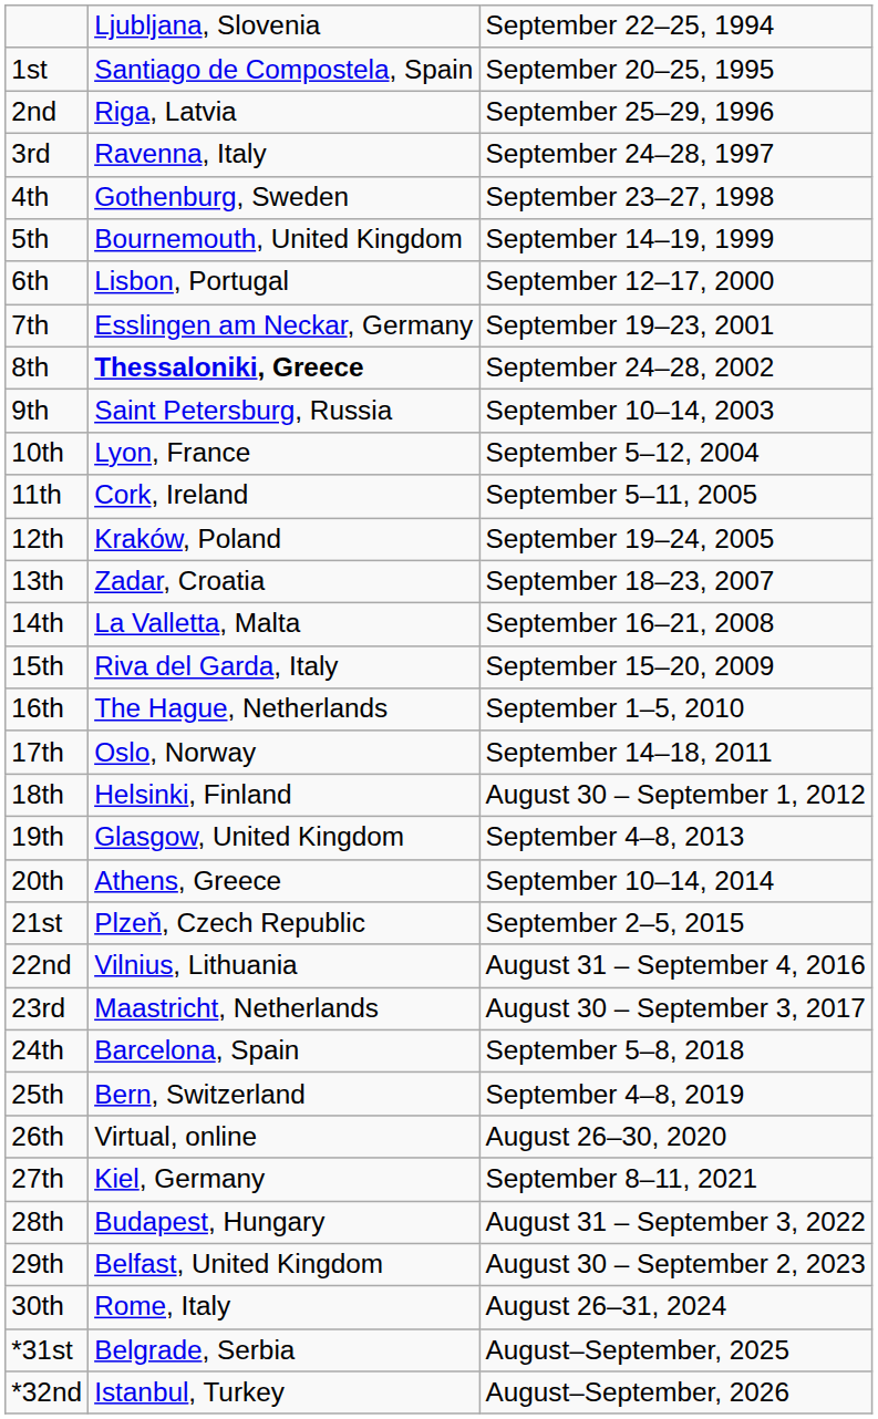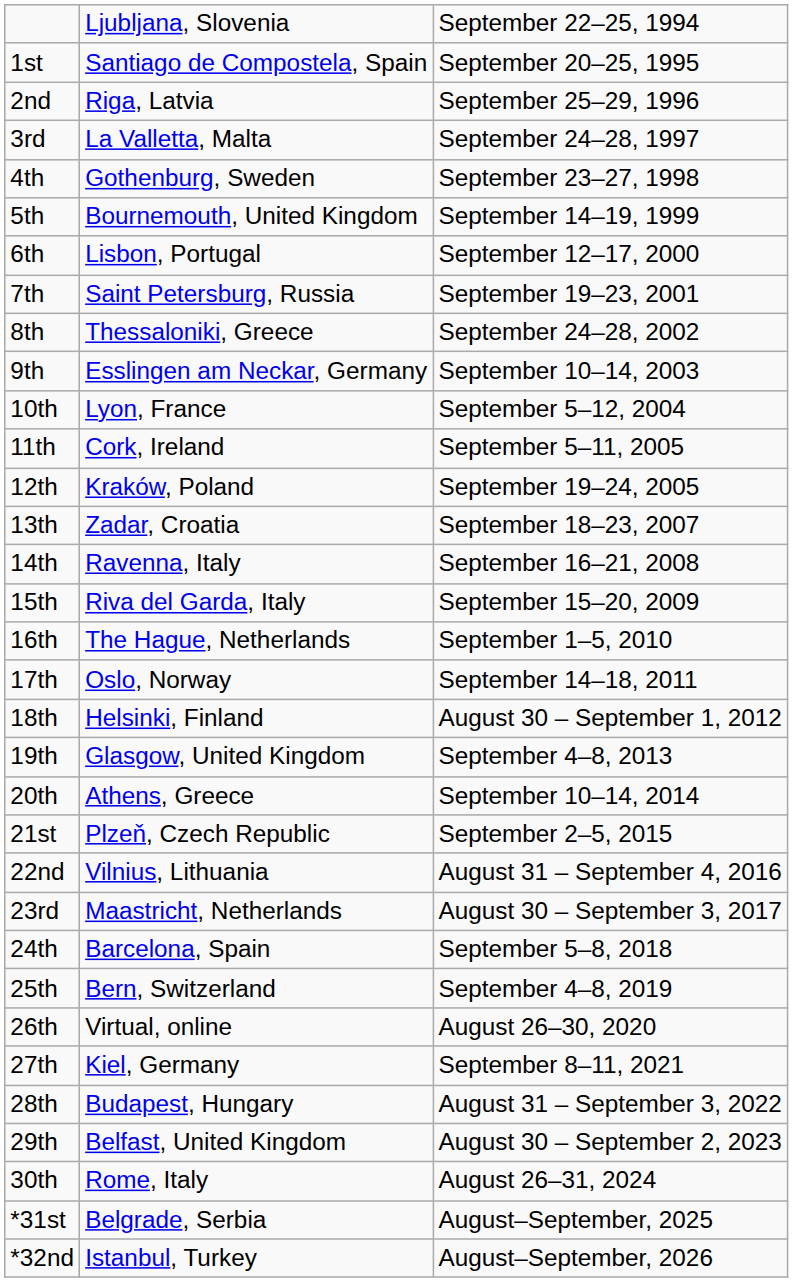 <table class="wikitable">
 <tr>
 <td></td>
 <td><a href='#'>Ljubljana</a>, Slovenia</td>
 <td>September 22–25, 1994</td>
 </tr>
 <tr>
 <td>1st</td>
 <td><a href='#'>Santiago de Compostela</a>, Spain</td>
 <td>September 20–25, 1995</td>
 </tr>
 <tr>
 <td>2nd</td>
 <td><a href='#'>Riga</a>, Latvia</td>
 <td>September 25–29, 1996</td>
 </tr>
 <tr>
 <td>3rd</td>
-<td><a href='#'>Ravenna</a>, Italy</td>
+<td><a href='#'>La Valletta</a>, Malta</td>
 <td>September 24–28, 1997</td>
 </tr>
 <tr>
 <td>4th</td>
 <td><a href='#'>Gothenburg</a>, Sweden</td>
 <td>September 23–27, 1998</td>
 </tr>
 <tr>
 <td>5th</td>
 <td><a href='#'>Bournemouth</a>, United Kingdom</td>
 <td>September 14–19, 1999</td>
 </tr>
 <tr>
 <td>6th</td>
 <td><a href='#'>Lisbon</a>, Portugal</td>
 <td>September 12–17, 2000</td>
 </tr>
 <tr>
 <td>7th</td>
-<td><a href='#'>Esslingen am Neckar</a>, Germany</td>
+<td><a href='#'>Saint Petersburg</a>, Russia</td>
 <td>September 19–23, 2001</td>
 </tr>
 <tr>
 <td>8th</td>
-<td><strong><a href='#'>Thessaloniki</a>, Greece</strong></td>
+<td><a href='#'>Thessaloniki</a>, Greece</td>
 <td>September 24–28, 2002</td>
 </tr>
 <tr>
 <td>9th</td>
-<td><a href='#'>Saint Petersburg</a>, Russia</td>
+<td><a href='#'>Esslingen am Neckar</a>, Germany</td>
 <td>September 10–14, 2003</td>
 </tr>
 <tr>
 <td>10th</td>
 <td><a href='#'>Lyon</a>, France</td>
 <td>September 5–12, 2004</td>
 </tr>
 <tr>
 <td>11th</td>
 <td><a href='#'>Cork</a>, Ireland</td>
 <td>September 5–11, 2005</td>
 </tr>
 <tr>
 <td>12th</td>
 <td><a href='#'>Kraków</a>, Poland</td>
 <td>September 19–24, 2005</td>
 </tr>
 <tr>
 <td>13th</td>
 <td><a href='#'>Zadar</a>, Croatia</td>
 <td>September 18–23, 2007</td>
 </tr>
 <tr>
 <td>14th</td>
-<td><a href='#'>La Valletta</a>, Malta</td>
+<td><a href='#'>Ravenna</a>, Italy</td>
 <td>September 16–21, 2008</td>
 </tr>
 <tr>
 <td>15th</td>
 <td><a href='#'>Riva del Garda</a>, Italy</td>
 <td>September 15–20, 2009</td>
 </tr>
 <tr>
 <td>16th</td>
 <td><a href='#'>The Hague</a>, Netherlands</td>
 <td>September 1–5, 2010</td>
 </tr>
 <tr>
 <td>17th</td>
 <td><a href='#'>Oslo</a>, Norway</td>
 <td>September 14–18, 2011</td>
 </tr>
 <tr>
 <td>18th</td>
 <td><a href='#'>Helsinki</a>, Finland</td>
 <td>August 30 – September 1, 2012</td>
 </tr>
 <tr>
 <td>19th</td>
 <td><a href='#'>Glasgow</a>, United Kingdom</td>
 <td>September 4–8, 2013</td>
 </tr>
 <tr>
 <td>20th</td>
 <td><a href='#'>Athens</a>, Greece</td>
 <td>September 10–14, 2014</td>
 </tr>
 <tr>
 <td>21st</td>
 <td><a href='#'>Plzeň</a>, Czech Republic</td>
 <td>September 2–5, 2015</td>
 </tr>
 <tr>
 <td>22nd</td>
 <td><a href='#'>Vilnius</a>, Lithuania</td>
 <td>August 31 – September 4, 2016</td>
 </tr>
 <tr>
 <td>23rd</td>
 <td><a href='#'>Maastricht</a>, Netherlands</td>
 <td>August 30 – September 3, 2017</td>
 </tr>
 <tr>
 <td>24th</td>
 <td><a href='#'>Barcelona</a>, Spain</td>
 <td>September 5–8, 2018</td>
 </tr>
 <tr>
 <td>25th</td>
 <td><a href='#'>Bern</a>, Switzerland</td>
 <td>September 4–8, 2019</td>
 </tr>
 <tr>
 <td>26th</td>
 <td>Virtual, online</td>
 <td>August 26–30, 2020</td>
 </tr>
 <tr>
 <td>27th</td>
 <td><a href='#'>Kiel</a>, Germany</td>
 <td>September 8–11, 2021</td>
 </tr>
 <tr>
 <td>28th</td>
 <td><a href='#'>Budapest</a>, Hungary</td>
 <td>August 31 – September 3, 2022</td>
 </tr>
 <tr>
 <td>29th</td>
 <td><a href='#'>Belfast</a>, United Kingdom</td>
 <td>August 30 – September 2, 2023</td>
 </tr>
 <tr>
 <td>30th</td>
 <td><a href='#'>Rome</a>, Italy</td>
 <td>August 26–31, 2024</td>
 </tr>
 <tr>
 <td>*31st</td>
 <td><a href='#'>Belgrade</a>, Serbia</td>
 <td>August–September, 2025</td>
 </tr>
 <tr>
 <td>*32nd</td>
 <td><a href='#'>Istanbul</a>, Turkey</td>
 <td>August–September, 2026</td>
 </tr>
 </table>
